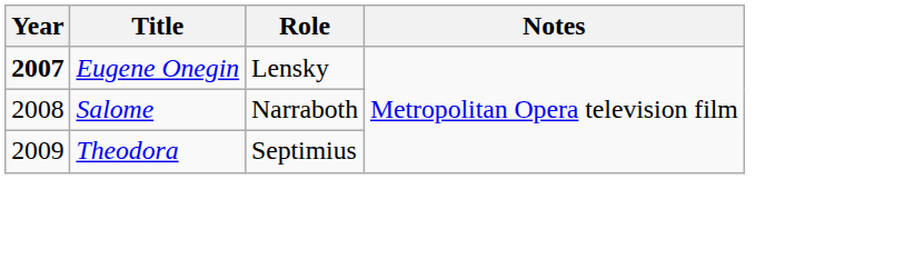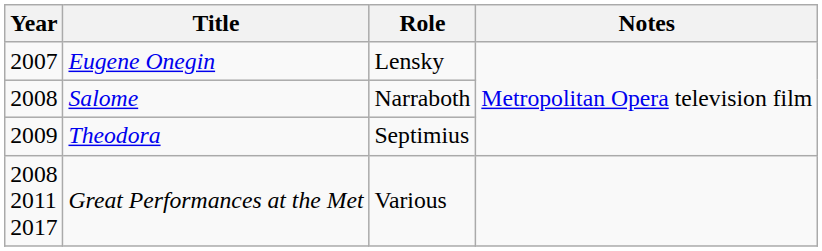 <table class="wikitable">
 <tr>
 <th>Year</th>
 <th>Title</th>
 <th>Role</th>
 <th>Notes</th>
 </tr>
 <tr>
-<td><strong>2007</strong></td>
+<td>2007</td>
 <td><a href='#'><em>Eugene Onegin</em></a></td>
 <td>Lensky</td>
 <td rowspan="3"><a href='#'>Metropolitan Opera</a> television film</td>
 </tr>
 <tr>
 <td>2008</td>
 <td><a href='#'><em>Salome</em></a></td>
 <td>Narraboth</td>
 </tr>
 <tr>
 <td>2009</td>
 <td><a href='#'><em>Theodora</em></a></td>
 <td>Septimius</td>
 </tr>
+<tr>
+<td>2008<br>2011<br>2017</td>
+<td><em>Great Performances at the Met</em></td>
+<td>Various</td>
+<td></td>
+</tr>
 </table>
